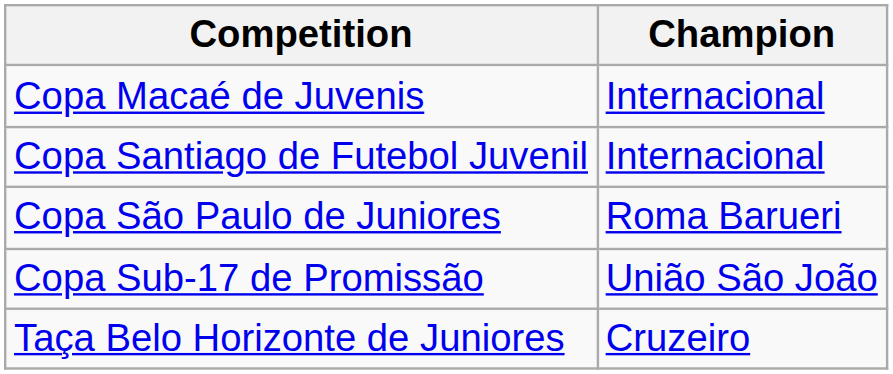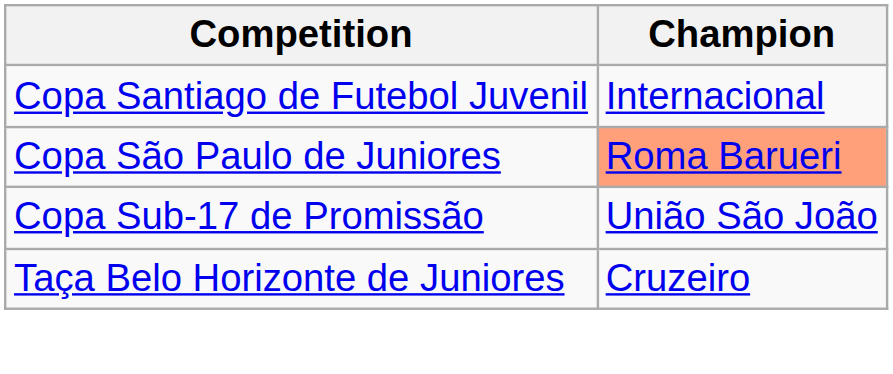 <table class="wikitable">
 <tr>
 <th>Competition</th>
 <th>Champion</th>
-</tr>
-<tr>
-<td><a href='#'>Copa Macaé de Juvenis</a></td>
-<td><a href='#'>Internacional</a></td>
 </tr>
 <tr>
 <td><a href='#'>Copa Santiago de Futebol Juvenil</a></td>
 <td><a href='#'>Internacional</a></td>
 </tr>
 <tr>
 <td><a href='#'>Copa São Paulo de Juniores</a></td>
-<td><a href='#'>Roma Barueri</a></td>
+<td style="background: lightsalmon;"><a href='#'>Roma Barueri</a></td>
 </tr>
 <tr>
 <td><a href='#'>Copa Sub-17 de Promissão</a></td>
 <td><a href='#'>União São João</a></td>
 </tr>
 <tr>
 <td><a href='#'>Taça Belo Horizonte de Juniores</a></td>
 <td><a href='#'>Cruzeiro</a></td>
 </tr>
 </table>
